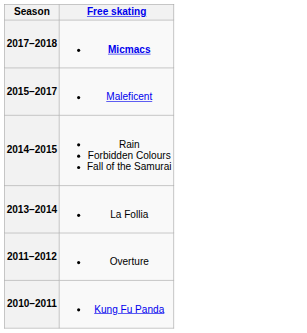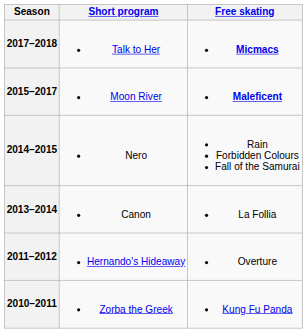 <table class=wikitable style=text-align:center>
 <tr>
 <th>Season</th>
+<th><a href='#'>Short program</a></th>
 <th><a href='#'>Free skating</a></th>
 </tr>
 <tr>
 <th>2017–2018</th>
+<td><br><ul><li><a href='#'>Talk to Her</a> <br></li></ul></td>
 <td><strong><br><ul><li><a href='#'>Micmacs</a> <br></li></ul></strong></td>
 </tr>
 <tr>
 <th>2015–2017 <br> </th>
-<td><br><ul><li><a href='#'>Maleficent</a> <br></li></ul></td>
+<td><br><ul><li><a href='#'>Moon River</a> <br></li></ul></td>
+<td><strong><br><ul><li><a href='#'>Maleficent</a> <br></li></ul></strong></td>
 </tr>
 <tr>
 <th>2014–2015 <br> </th>
+<td><br><ul><li>Nero <br></li></ul></td>
 <td><br><ul><li>Rain <br></li><li>Forbidden Colours <br></li><li>Fall of the Samurai <br></li></ul></td>
 </tr>
 <tr>
 <th>2013–2014 <br> </th>
+<td><br><ul><li>Canon</li></ul></td>
 <td><br><ul><li>La Follia <br></li></ul></td>
 </tr>
 <tr>
 <th>2011–2012</th>
+<td><br><ul><li><a href='#'>Hernando's Hideaway</a> <br></li></ul></td>
 <td><br><ul><li>Overture <br></li></ul></td>
 </tr>
 <tr>
 <th>2010–2011</th>
+<td><br><ul><li><a href='#'>Zorba the Greek</a> <br></li></ul></td>
 <td><br><ul><li><a href='#'>Kung Fu Panda</a> <br></li></ul></td>
 </tr>
 </table>
